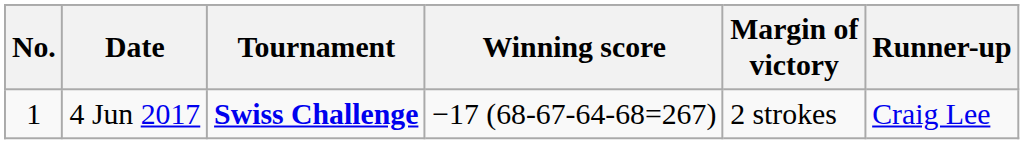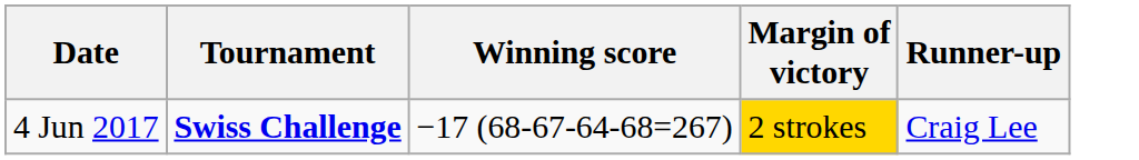 <table class="wikitable" style="font-size:95%;">
 <tr>
-<th>No.</th>
 <th>Date</th>
 <th>Tournament</th>
 <th>Winning score</th>
 <th>Margin of<br>victory</th>
 <th>Runner-up</th>
 </tr>
 <tr>
-<td align=center>1</td>
 <td align=right>4 Jun <a href='#'>2017</a></td>
 <td><strong><a href='#'>Swiss Challenge</a></strong></td>
 <td>−17 (68-67-64-68=267)</td>
-<td>2 strokes</td>
+<td style="background: gold;">2 strokes</td>
 <td> <a href='#'>Craig Lee</a></td>
 </tr>
 </table>
